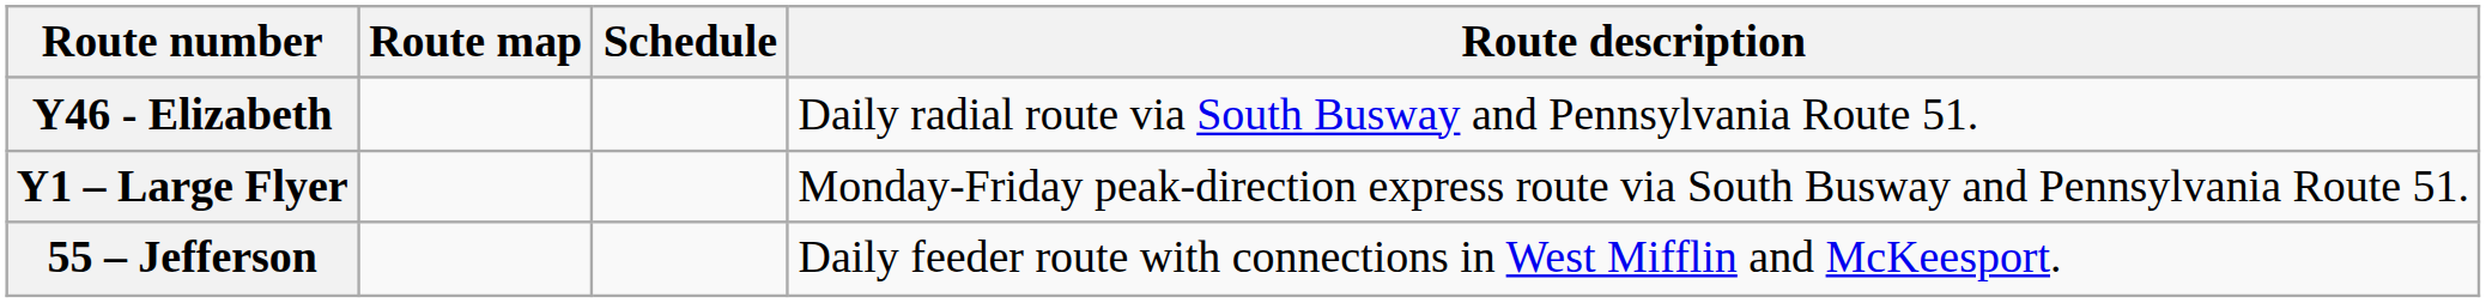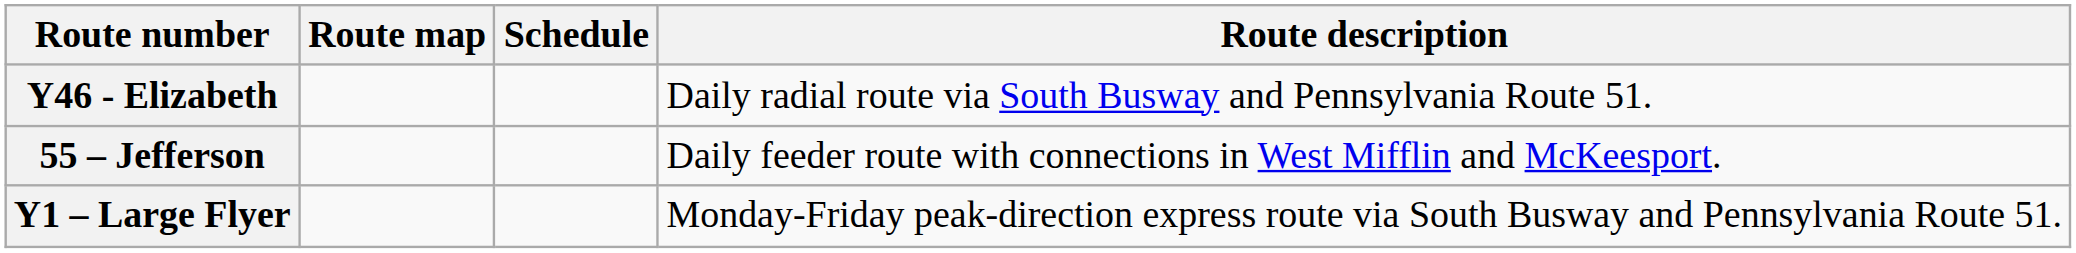 <table class="wikitable" style="margin: 1em auto 1em auto" border="1">
 <tr>
 <th>Route number</th>
 <th>Route map</th>
 <th>Schedule</th>
 <th>Route description</th>
 </tr>
 <tr>
 <th>Y46 - Elizabeth</th>
 <td></td>
 <td></td>
 <td>Daily radial route via <a href='#'>South Busway</a> and Pennsylvania Route 51.</td>
 </tr>
 <tr>
+<th>55 – Jefferson</th>
+<td></td>
+<td></td>
+<td>Daily feeder route with connections in <a href='#'>West Mifflin</a> and <a href='#'>McKeesport</a>.</td>
+</tr>
+<tr>
 <th>Y1 – Large Flyer</th>
 <td></td>
 <td></td>
 <td>Monday-Friday peak-direction express route via South Busway and Pennsylvania Route 51.</td>
 </tr>
-<tr>
-<th>55 – Jefferson</th>
-<td></td>
-<td></td>
-<td>Daily feeder route with connections in <a href='#'>West Mifflin</a> and <a href='#'>McKeesport</a>.</td>
-</tr>
 </table>
